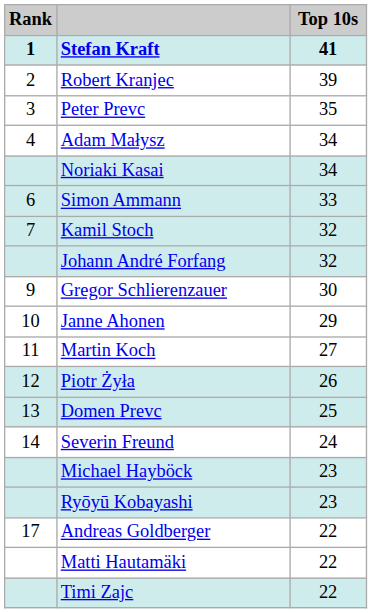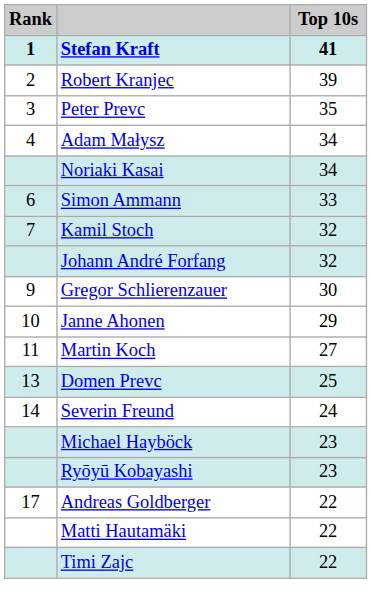 <table class="wikitable plainrowheaders" style="background:#fff; font-size:86%; line-height:16px; border:grey solid 1px; border-collapse:collapse;">
 <tr style="background:#ccc; text-align:center;">
 <th style="background:#ccc;">Rank</th>
 <th style="background:#ccc;" width="168"></th>
 <th style="background:#ccc;" width="50">Top 10s</th>
 </tr>
 <tr align=center bgcolor=#CFECEC>
 <td><strong>1</strong></td>
 <td align=left> <strong><a href='#'>Stefan Kraft</a></strong></td>
 <td><strong>41</strong></td>
 </tr>
 <tr align=center>
 <td>2</td>
 <td align=left> <a href='#'>Robert Kranjec</a></td>
 <td>39</td>
 </tr>
 <tr align=center>
 <td>3</td>
 <td align=left> <a href='#'>Peter Prevc</a></td>
 <td>35</td>
 </tr>
 <tr align=center>
 <td>4</td>
 <td align=left> <a href='#'>Adam Małysz</a></td>
 <td>34</td>
 </tr>
 <tr align=center bgcolor=#CFECEC>
 <td></td>
 <td align=left> <a href='#'>Noriaki Kasai</a></td>
 <td>34</td>
 </tr>
 <tr align=center bgcolor=#CFECEC>
 <td>6</td>
 <td align=left> <a href='#'>Simon Ammann</a></td>
 <td>33</td>
 </tr>
 <tr align=center bgcolor=#CFECEC>
 <td>7</td>
 <td align=left> <a href='#'>Kamil Stoch</a></td>
 <td>32</td>
 </tr>
 <tr align=center bgcolor=#CFECEC>
 <td></td>
 <td align=left> <a href='#'>Johann André Forfang</a></td>
 <td>32</td>
 </tr>
 <tr align=center>
 <td>9</td>
 <td align=left> <a href='#'>Gregor Schlierenzauer</a></td>
 <td>30</td>
 </tr>
 <tr align=center>
 <td>10</td>
 <td align=left> <a href='#'>Janne Ahonen</a></td>
 <td>29</td>
 </tr>
 <tr align=center>
 <td>11</td>
 <td align=left> <a href='#'>Martin Koch</a></td>
 <td>27</td>
 </tr>
 <tr align=center bgcolor=#CFECEC>
-<td>12</td>
-<td align=left> <a href='#'>Piotr Żyła</a></td>
-<td>26</td>
-</tr>
-<tr align=center bgcolor=#CFECEC>
 <td>13</td>
 <td align=left> <a href='#'>Domen Prevc</a></td>
 <td>25</td>
 </tr>
 <tr align=center>
 <td>14</td>
 <td align=left> <a href='#'>Severin Freund</a></td>
 <td>24</td>
 </tr>
 <tr align=center bgcolor=#CFECEC>
 <td></td>
 <td align=left> <a href='#'>Michael Hayböck</a></td>
 <td>23</td>
 </tr>
 <tr align=center bgcolor=#CFECEC>
 <td></td>
 <td align=left> <a href='#'>Ryōyū Kobayashi</a></td>
 <td>23</td>
 </tr>
 <tr align=center>
 <td>17</td>
 <td align=left> <a href='#'>Andreas Goldberger</a></td>
 <td>22</td>
 </tr>
 <tr align=center>
 <td></td>
 <td align=left> <a href='#'>Matti Hautamäki</a></td>
 <td>22</td>
 </tr>
 <tr align=center bgcolor=#CFECEC>
 <td></td>
 <td align=left> <a href='#'>Timi Zajc</a></td>
 <td>22</td>
 </tr>
 </table>
